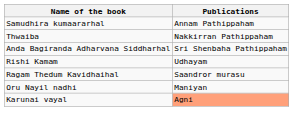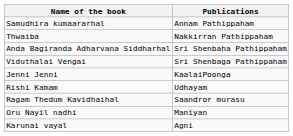 <table class="wikitable sortable">
 <tr>
 <th>Name of the book</th>
 <th>Publications</th>
 </tr>
 <tr>
 <td>Samudhira kumaararhal</td>
 <td>Annam Pathippaham</td>
 </tr>
 <tr>
 <td>Thwaiba</td>
 <td>Nakkirran Pathippaham</td>
 </tr>
 <tr>
 <td>Anda Bagiranda Adharvana Siddharhal</td>
 <td>Sri Shenbaha Pathippaham</td>
 </tr>
 <tr>
+<td>Viduthalai Vengai</td>
+<td>Sri Shenbaga Pathippaham</td>
+</tr>
+<tr>
+<td>Jenni Jenni</td>
+<td>KaalaiPoonga</td>
+</tr>
+<tr>
 <td>Rishi Kamam</td>
 <td>Udhayam</td>
 </tr>
 <tr>
 <td>Ragam Thedum Kavidhaihal</td>
 <td>Saandror murasu</td>
 </tr>
 <tr>
 <td>Oru Nayil nadhi</td>
 <td>Maniyan</td>
 </tr>
 <tr>
 <td>Karunai vayal</td>
-<td style="background: lightsalmon;">Agni</td>
+<td>Agni</td>
 </tr>
 </table>
